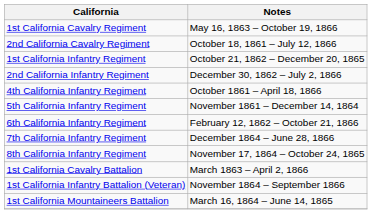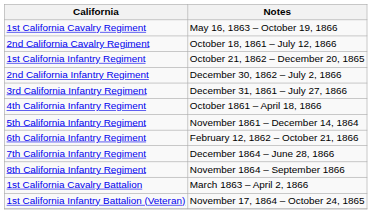 <table class="wikitable">
 <tr>
 <th>California</th>
 <th>Notes</th>
 </tr>
 <tr>
 <td><a href='#'>1st California Cavalry Regiment</a></td>
 <td>May 16, 1863 – October 19, 1866</td>
 </tr>
 <tr>
 <td><a href='#'>2nd California Cavalry Regiment</a></td>
 <td>October 18, 1861 – July 12, 1866</td>
 </tr>
 <tr>
 <td><a href='#'>1st California Infantry Regiment</a></td>
 <td>October 21, 1862 – December 20, 1865</td>
 </tr>
 <tr>
 <td><a href='#'>2nd California Infantry Regiment</a></td>
 <td>December 30, 1862 – July 2, 1866</td>
 </tr>
 <tr>
+<td><a href='#'>3rd California Infantry Regiment</a></td>
+<td>December 31, 1861 – July 27, 1866</td>
+</tr>
+<tr>
 <td><a href='#'>4th California Infantry Regiment</a></td>
 <td>October 1861 – April 18, 1866</td>
 </tr>
 <tr>
 <td><a href='#'>5th California Infantry Regiment</a></td>
 <td>November 1861 – December 14, 1864</td>
 </tr>
 <tr>
 <td><a href='#'>6th California Infantry Regiment</a></td>
 <td>February 12, 1862 – October 21, 1866</td>
 </tr>
 <tr>
 <td><a href='#'>7th California Infantry Regiment</a></td>
 <td>December 1864 – June 28, 1866</td>
 </tr>
 <tr>
 <td><a href='#'>8th California Infantry Regiment</a></td>
-<td>November 17, 1864 – October 24, 1865</td>
+<td>November 1864 – September 1866</td>
 </tr>
 <tr>
 <td><a href='#'>1st California Cavalry Battalion</a></td>
 <td>March 1863 – April 2, 1866</td>
 </tr>
 <tr>
 <td><a href='#'>1st California Infantry Battalion (Veteran)</a></td>
-<td>November 1864 – September 1866</td>
-</tr>
-<tr>
-<td><a href='#'>1st California Mountaineers Battalion</a></td>
-<td>March 16, 1864 – June 14, 1865</td>
+<td>November 17, 1864 – October 24, 1865</td>
 </tr>
 <tr>
 </tr>
 </table>
